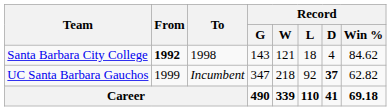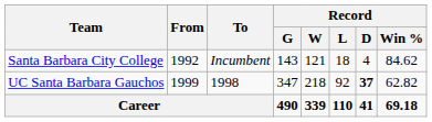 <table class="wikitable" style="text-align: center">
 <tr>
 <th rowspan="2">Team</th>
 <th rowspan="2">From</th>
 <th rowspan="2">To</th>
 <th colspan="5">Record</th>
 </tr>
 <tr>
 <th>G</th>
 <th>W</th>
 <th>L</th>
 <th>D</th>
 <th>Win %</th>
 </tr>
 <tr>
 <td align=left><a href='#'>Santa Barbara City College</a></td>
-<td align=left><strong>1992</strong></td>
-<td align=left>1998</td>
+<td align=left>1992</td>
+<td align=left><em>Incumbent</em></td>
 <td>143</td>
 <td>121</td>
 <td>18</td>
 <td>4</td>
 <td>84.62</td>
 </tr>
 <tr>
 <td align=left><a href='#'>UC Santa Barbara Gauchos</a></td>
 <td align=left>1999</td>
-<td align=left><em>Incumbent</em></td>
+<td align=left>1998</td>
 <td>347</td>
 <td>218</td>
 <td>92</td>
 <td><strong>37</strong></td>
 <td>62.82</td>
 </tr>
 <tr>
 <th colspan="3"><strong>Career</strong></th>
 <td><strong>490</strong></td>
 <td><strong>339</strong></td>
 <td><strong>110</strong></td>
 <td><strong>41</strong></td>
 <td><strong>69.18</strong></td>
 </tr>
 </table>
